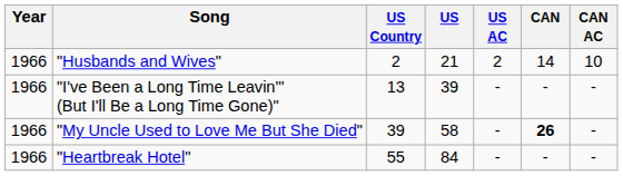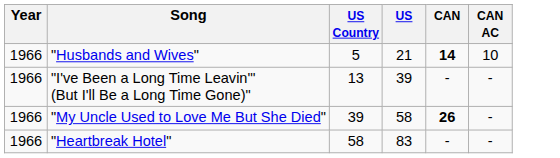 <table class="wikitable">
 <tr>
 <th align="center" valign="top" width="40">Year</th>
 <th align="left" valign="top">Song</th>
 <th align="center" valign="top" width="40"><small><a href='#'>US Country</a></small></th>
 <th align="center" valign="top" width="40"><small><a href='#'>US</a></small></th>
-<th align="center" valign="top" width="40"><small><a href='#'>US AC</a><br></small></th>
 <th align="center" valign="top" width="40"><small>CAN</small></th>
 <th align="center" valign="top" width="40"><small>CAN AC</small></th>
 </tr>
 <tr>
 <td align="center" valign="top">1966</td>
 <td align="left" valign="top">"<a href='#'>Husbands and Wives</a>"</td>
-<td align="center" valign="top">2</td>
+<td align="center" valign="top">5</td>
 <td align="center" valign="top">21</td>
-<td align="center" valign="top">2</td>
-<td align="center" valign="top">14</td>
+<td align="center" valign="top"><strong>14</strong></td>
 <td align="center" valign="top">10</td>
 </tr>
 <tr>
 <td align="center" valign="top">1966</td>
 <td align="left" valign="top">"I've Been a Long Time Leavin'"<br>(But I'll Be a Long Time Gone)"</td>
 <td align="center" valign="top">13</td>
 <td align="center" valign="top">39</td>
 <td align="center" valign="top">-</td>
 <td align="center" valign="top">-</td>
-<td align="center" valign="top">-</td>
 </tr>
 <tr>
 <td align="center" valign="top">1966</td>
 <td align="left" valign="top">"<a href='#'>My Uncle Used to Love Me But She Died</a>"</td>
 <td align="center" valign="top">39</td>
 <td align="center" valign="top">58</td>
-<td align="center" valign="top">-</td>
 <td align="center" valign="top"><strong>26</strong></td>
 <td align="center" valign="top">-</td>
 </tr>
 <tr>
 <td align="center" valign="top">1966</td>
 <td align="left" valign="top">"<a href='#'>Heartbreak Hotel</a>"</td>
-<td align="center" valign="top">55</td>
-<td align="center" valign="top">84</td>
-<td align="center" valign="top">-</td>
+<td align="center" valign="top">58</td>
+<td align="center" valign="top">83</td>
 <td align="center" valign="top">-</td>
 <td align="center" valign="top">-</td>
 </tr>
 </table>
